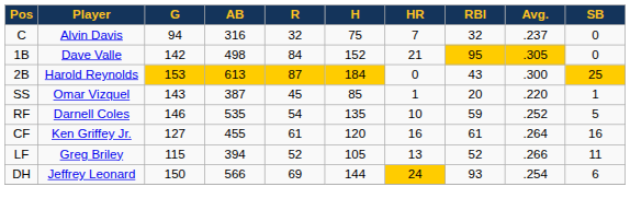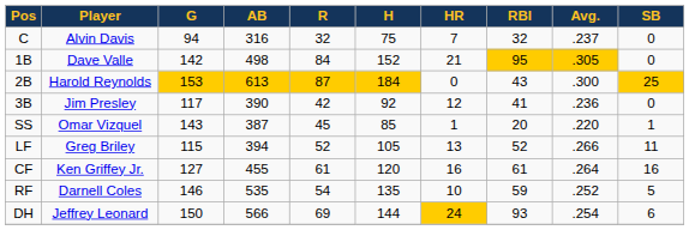 <table class="wikitable sortable">
 <tr>
 <th style="background:#14345B;color:#ffc322;" width="5%">Pos</th>
 <th style="background:#14345B;color:#ffc322;" width="16%">Player</th>
 <th style="background:#14345B;color:#ffc322;" width="9%">G</th>
 <th style="background:#14345B;color:#ffc322;" width="9%">AB</th>
 <th style="background:#14345B;color:#ffc322;" width="9%">R</th>
 <th style="background:#14345B;color:#ffc322;" width="9%">H</th>
 <th style="background:#14345B;color:#ffc322;" width="9%">HR</th>
 <th style="background:#14345B;color:#ffc322;" width="9%">RBI</th>
 <th style="background:#14345B;color:#ffc322;" width="9%">Avg.</th>
 <th style="background:#14345B;color:#ffc322;" width="9%">SB</th>
 </tr>
 <tr align="center">
 <td>C</td>
 <td><a href='#'>Alvin Davis</a></td>
 <td>94</td>
 <td>316</td>
 <td>32</td>
 <td>75</td>
 <td>7</td>
 <td>32</td>
 <td>.237</td>
 <td>0</td>
 </tr>
 <tr align="center">
 <td>1B</td>
 <td><a href='#'>Dave Valle</a></td>
 <td>142</td>
 <td>498</td>
 <td>84</td>
 <td>152</td>
 <td>21</td>
 <td bgcolor="#FFCC00">95</td>
 <td bgcolor="#FFCC00">.305</td>
 <td>0</td>
 </tr>
 <tr align="center">
 <td>2B</td>
 <td><a href='#'>Harold Reynolds</a></td>
 <td bgcolor="#FFCC00">153</td>
 <td bgcolor="#FFCC00">613</td>
 <td bgcolor="#FFCC00">87</td>
 <td bgcolor="#FFCC00">184</td>
 <td>0</td>
 <td>43</td>
 <td>.300</td>
 <td bgcolor="#FFCC00">25</td>
 </tr>
 <tr align="center">
+<td>3B</td>
+<td><a href='#'>Jim Presley</a></td>
+<td>117</td>
+<td>390</td>
+<td>42</td>
+<td>92</td>
+<td>12</td>
+<td>41</td>
+<td>.236</td>
+<td>0</td>
+</tr>
+<tr align="center">
 <td>SS</td>
 <td><a href='#'>Omar Vizquel</a></td>
 <td>143</td>
 <td>387</td>
 <td>45</td>
 <td>85</td>
 <td>1</td>
 <td>20</td>
 <td>.220</td>
 <td>1</td>
 </tr>
 <tr align="center">
-<td>RF</td>
-<td><a href='#'>Darnell Coles</a></td>
-<td>146</td>
-<td>535</td>
-<td>54</td>
-<td>135</td>
-<td>10</td>
-<td>59</td>
-<td>.252</td>
-<td>5</td>
+<td>LF</td>
+<td><a href='#'>Greg Briley</a></td>
+<td>115</td>
+<td>394</td>
+<td>52</td>
+<td>105</td>
+<td>13</td>
+<td>52</td>
+<td>.266</td>
+<td>11</td>
 </tr>
 <tr align="center">
 <td>CF</td>
 <td><a href='#'>Ken Griffey Jr.</a></td>
 <td>127</td>
 <td>455</td>
 <td>61</td>
 <td>120</td>
 <td>16</td>
 <td>61</td>
 <td>.264</td>
 <td>16</td>
 </tr>
 <tr align="center">
-<td>LF</td>
-<td><a href='#'>Greg Briley</a></td>
-<td>115</td>
-<td>394</td>
-<td>52</td>
-<td>105</td>
-<td>13</td>
-<td>52</td>
-<td>.266</td>
-<td>11</td>
+<td>RF</td>
+<td><a href='#'>Darnell Coles</a></td>
+<td>146</td>
+<td>535</td>
+<td>54</td>
+<td>135</td>
+<td>10</td>
+<td>59</td>
+<td>.252</td>
+<td>5</td>
 </tr>
 <tr align="center">
 <td>DH</td>
 <td><a href='#'>Jeffrey Leonard</a></td>
 <td>150</td>
 <td>566</td>
 <td>69</td>
 <td>144</td>
 <td bgcolor="#FFCC00">24</td>
 <td>93</td>
 <td>.254</td>
 <td>6</td>
 </tr>
 <tr align="center">
 </tr>
 </table>
